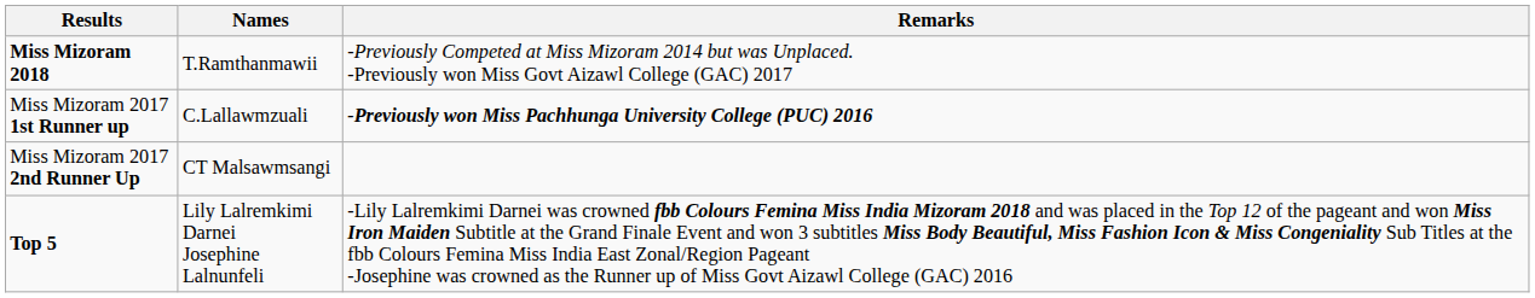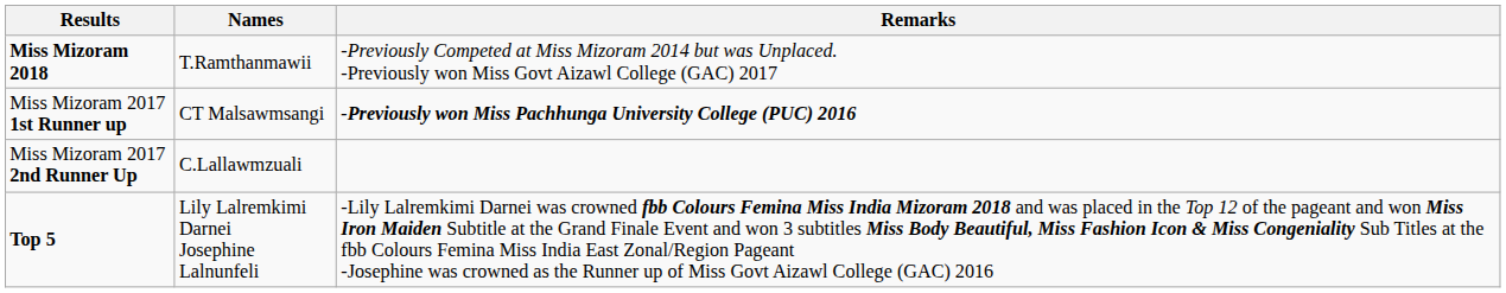 <table class="wikitable">
 <tr>
 <th>Results</th>
 <th>Names</th>
 <th>Remarks</th>
 </tr>
 <tr>
 <td><strong>Miss Mizoram 2018</strong></td>
 <td>T.Ramthanmawii</td>
 <td><em>-Previously Competed at Miss Mizoram 2014 but was Unplaced.</em><br>-Previously won Miss Govt Aizawl College (GAC) 2017</td>
 </tr>
 <tr>
 <td>Miss Mizoram 2017 <strong>1st Runner up</strong></td>
-<td>C.Lallawmzuali</td>
+<td>CT Malsawmsangi</td>
 <td><strong><em>-Previously won Miss Pachhunga University College (PUC) 2016</em></strong></td>
 </tr>
 <tr>
 <td>Miss Mizoram 2017 <strong>2nd Runner Up</strong></td>
-<td>CT Malsawmsangi</td>
+<td>C.Lallawmzuali</td>
 <td></td>
 </tr>
 <tr>
 <td><strong>Top 5</strong></td>
 <td>Lily Lalremkimi Darnei <br>Josephine Lalnunfeli</td>
 <td>-Lily Lalremkimi Darnei was crowned <strong><em>fbb Colours Femina Miss India Mizoram 2018</em></strong> and was placed in the <em>Top 12</em> of the pageant and won <strong><em>Miss Iron Maiden</em></strong> Subtitle at the Grand Finale Event and won 3 subtitles <strong><em>Miss Body Beautiful, Miss Fashion Icon & Miss Congeniality</em></strong> Sub Titles at the fbb Colours Femina Miss India East Zonal/Region Pageant<br>-Josephine was crowned as the Runner up of Miss Govt Aizawl College (GAC) 2016</td>
 </tr>
 </table>
